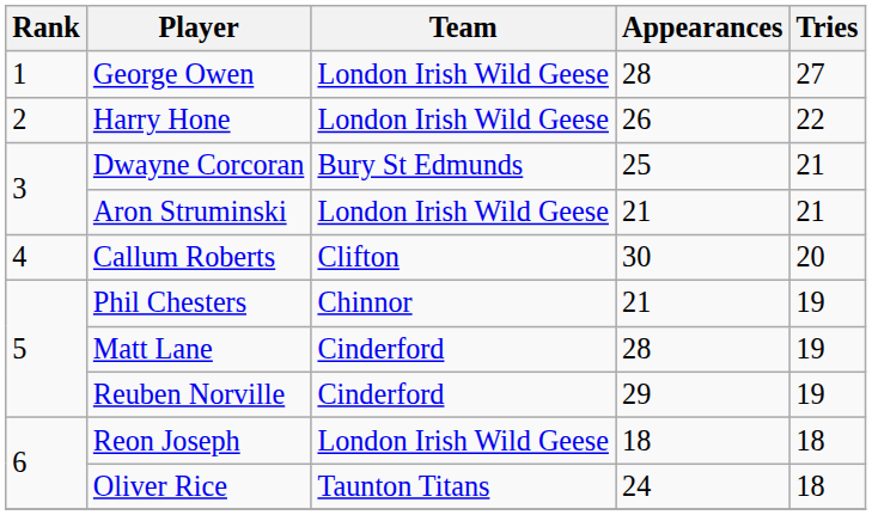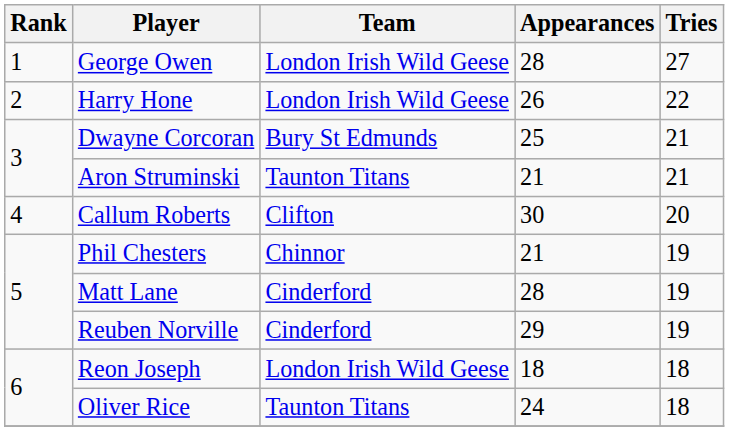 <table class="wikitable">
 <tr>
 <th>Rank</th>
 <th>Player</th>
 <th>Team</th>
 <th>Appearances</th>
 <th>Tries</th>
 </tr>
 <tr>
 <td>1</td>
 <td> <a href='#'>George Owen</a></td>
 <td><a href='#'>London Irish Wild Geese</a></td>
 <td>28</td>
 <td>27</td>
 </tr>
 <tr>
 <td>2</td>
 <td> <a href='#'>Harry Hone</a></td>
 <td><a href='#'>London Irish Wild Geese</a></td>
 <td>26</td>
 <td>22</td>
 </tr>
 <tr>
 <td rowspan=2>3</td>
 <td> <a href='#'>Dwayne Corcoran</a></td>
 <td><a href='#'>Bury St Edmunds</a></td>
 <td>25</td>
 <td>21 </td>
 </tr>
 <tr>
 <td> <a href='#'>Aron Struminski</a></td>
-<td><a href='#'>London Irish Wild Geese</a></td>
+<td><a href='#'>Taunton Titans</a></td>
 <td>21</td>
 <td>21</td>
 </tr>
 <tr>
 <td>4</td>
 <td> <a href='#'>Callum Roberts</a></td>
 <td><a href='#'>Clifton</a></td>
 <td>30</td>
 <td>20</td>
 </tr>
 <tr>
 <td rowspan=3>5</td>
 <td> <a href='#'>Phil Chesters</a></td>
 <td><a href='#'>Chinnor</a></td>
 <td>21</td>
 <td>19</td>
 </tr>
 <tr>
 <td> <a href='#'>Matt Lane</a></td>
 <td><a href='#'>Cinderford</a></td>
 <td>28</td>
 <td>19</td>
 </tr>
 <tr>
 <td> <a href='#'>Reuben Norville</a></td>
 <td><a href='#'>Cinderford</a></td>
 <td>29</td>
 <td>19</td>
 </tr>
 <tr>
 <td rowspan=2>6</td>
 <td> <a href='#'>Reon Joseph</a></td>
 <td><a href='#'>London Irish Wild Geese</a></td>
 <td>18</td>
 <td>18</td>
 </tr>
 <tr>
 <td> <a href='#'>Oliver Rice</a></td>
 <td><a href='#'>Taunton Titans</a></td>
 <td>24</td>
 <td>18</td>
 </tr>
 <tr>
 </tr>
 </table>
